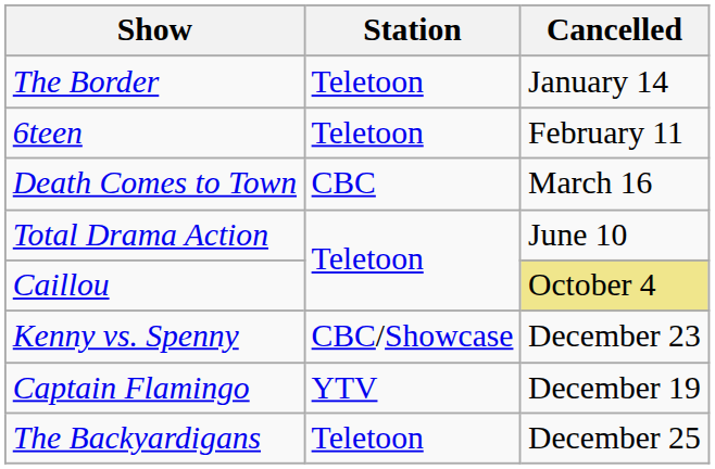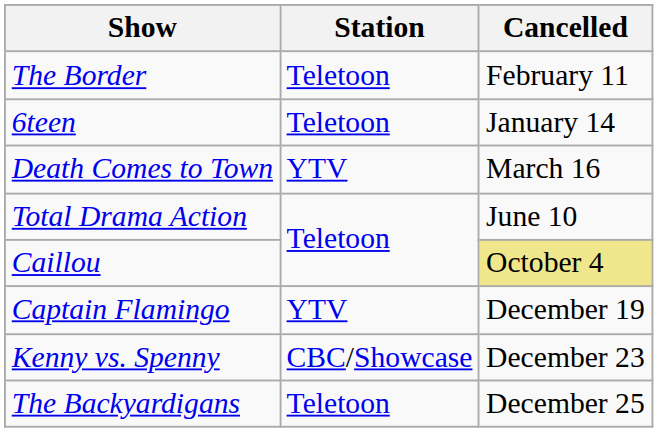 <table class="wikitable">
 <tr>
 <th>Show</th>
 <th>Station</th>
 <th>Cancelled</th>
 </tr>
 <tr>
 <td><em><a href='#'>The Border</a></em></td>
 <td><a href='#'>Teletoon</a></td>
-<td>January 14</td>
+<td>February 11</td>
 </tr>
 <tr>
 <td><em><a href='#'>6teen</a></em></td>
 <td><a href='#'>Teletoon</a></td>
-<td>February 11</td>
+<td>January 14</td>
 </tr>
 <tr>
 <td><em><a href='#'>Death Comes to Town</a></em></td>
-<td><a href='#'>CBC</a></td>
+<td><a href='#'>YTV</a></td>
 <td>March 16</td>
 </tr>
 <tr>
 <td><em><a href='#'>Total Drama Action</a></em></td>
 <td rowspan="2"><a href='#'>Teletoon</a></td>
 <td>June 10</td>
 </tr>
 <tr>
 <td><em><a href='#'>Caillou</a></em></td>
 <td style="background: khaki;">October 4</td>
 </tr>
 <tr>
+<td><em><a href='#'>Captain Flamingo</a></em></td>
+<td><a href='#'>YTV</a></td>
+<td>December 19</td>
+</tr>
+<tr>
 <td><em><a href='#'>Kenny vs. Spenny</a></em></td>
 <td><a href='#'>CBC</a>/<a href='#'>Showcase</a></td>
 <td>December 23</td>
-</tr>
-<tr>
-<td><em><a href='#'>Captain Flamingo</a></em></td>
-<td><a href='#'>YTV</a></td>
-<td>December 19</td>
 </tr>
 <tr>
 <td><em><a href='#'>The Backyardigans</a></em></td>
 <td><a href='#'>Teletoon</a></td>
 <td>December 25</td>
 </tr>
 </table>
